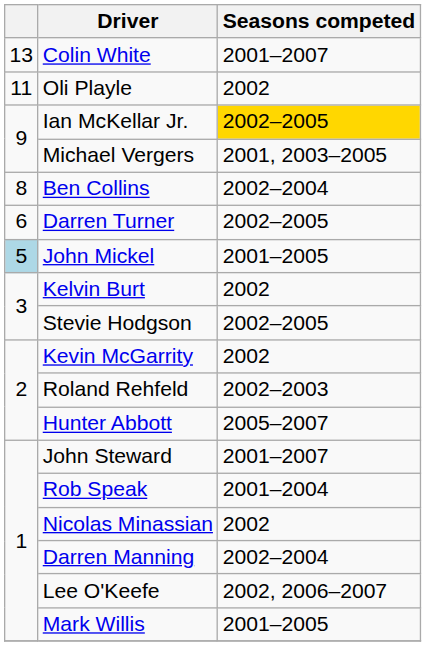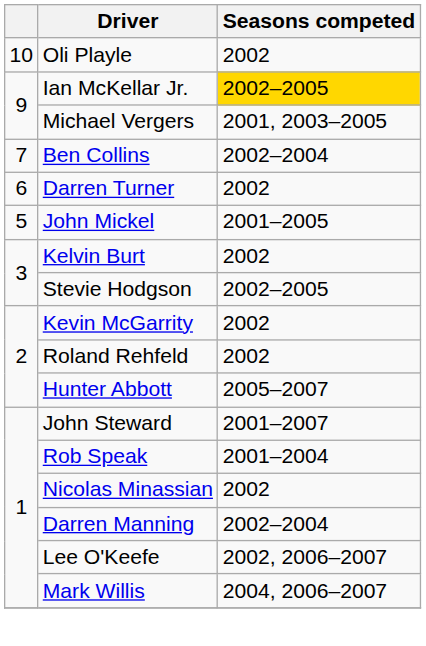 <table class="wikitable">
 <tr>
 <th></th>
 <th>Driver</th>
 <th>Seasons competed</th>
 </tr>
 <tr>
-<td align=center>13</td>
-<td> <a href='#'>Colin White</a></td>
-<td>2001–2007</td>
-</tr>
-<tr>
-<td align=center>11</td>
+<td align=center>10</td>
 <td> Oli Playle</td>
 <td>2002</td>
 </tr>
 <tr>
 <td align=center rowspan=2>9</td>
 <td> Ian McKellar Jr.</td>
 <td style="background: gold;">2002–2005</td>
 </tr>
 <tr>
 <td> Michael Vergers</td>
 <td>2001, 2003–2005</td>
 </tr>
 <tr>
-<td align=center>8</td>
+<td align=center>7</td>
 <td> <a href='#'>Ben Collins</a></td>
 <td>2002–2004</td>
 </tr>
 <tr>
 <td align=center>6</td>
 <td> <a href='#'>Darren Turner</a></td>
-<td>2002–2005</td>
+<td>2002</td>
 </tr>
 <tr>
-<td align=center style="background: lightblue;">5</td>
+<td align=center>5</td>
 <td> <a href='#'>John Mickel</a></td>
 <td>2001–2005</td>
 </tr>
 <tr>
 <td align=center rowspan=2>3</td>
 <td> <a href='#'>Kelvin Burt</a></td>
 <td>2002</td>
 </tr>
 <tr>
 <td> Stevie Hodgson</td>
 <td>2002–2005</td>
 </tr>
 <tr>
 <td align=center rowspan=3>2</td>
 <td> <a href='#'>Kevin McGarrity</a></td>
 <td>2002</td>
 </tr>
 <tr>
 <td> Roland Rehfeld</td>
-<td>2002–2003</td>
+<td>2002</td>
 </tr>
 <tr>
 <td> <a href='#'>Hunter Abbott</a></td>
 <td>2005–2007</td>
 </tr>
 <tr>
 <td align=center rowspan=6>1</td>
 <td> John Steward</td>
 <td>2001–2007</td>
 </tr>
 <tr>
 <td> <a href='#'>Rob Speak</a></td>
 <td>2001–2004</td>
 </tr>
 <tr>
 <td> <a href='#'>Nicolas Minassian</a></td>
 <td>2002</td>
 </tr>
 <tr>
 <td> <a href='#'>Darren Manning</a></td>
 <td>2002–2004</td>
 </tr>
 <tr>
 <td> Lee O'Keefe</td>
 <td>2002, 2006–2007</td>
 </tr>
 <tr>
 <td> <a href='#'>Mark Willis</a></td>
-<td>2001–2005</td>
+<td>2004, 2006–2007</td>
 </tr>
 <tr>
 </tr>
 </table>
